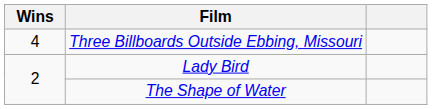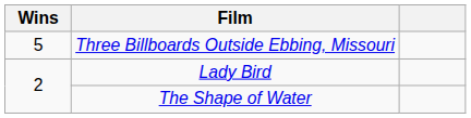 <table class="wikitable" style="text-align: center">
 <tr>
 <th scope="col" style="width:55px;">Wins</th>
 <th scope="col" style="text-align:center;">Film</th>
 <th scope="col" style="width:55px;"></th>
 </tr>
 <tr>
-<td style="text-align:center;">4</td>
+<td style="text-align:center;">5</td>
 <td><em><a href='#'>Three Billboards Outside Ebbing, Missouri</a></em></td>
 <td></td>
 </tr>
 <tr>
 <td rowspan="2" style="text-align:center">2</td>
 <td><em><a href='#'>Lady Bird</a></em></td>
 <td></td>
 </tr>
 <tr>
 <td><em><a href='#'>The Shape of Water</a></em></td>
 <td></td>
 </tr>
 </table>
